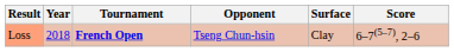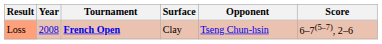 <table class="wikitable">
 <tr>
 <th>Result</th>
 <th>Year</th>
 <th width=150>Tournament</th>
+<th>Surface</th>
 <th width=150>Opponent</th>
-<th>Surface</th>
 <th width=120>Score</th>
 </tr>
 <tr style="background:#ebc2af;">
 <td style="background:#FFA07A;">Loss</td>
-<td><a href='#'>2018</a></td>
+<td><a href='#'>2008</a></td>
 <td><strong><a href='#'>French Open</a></strong></td>
+<td>Clay</td>
 <td> <a href='#'>Tseng Chun-hsin</a></td>
-<td>Clay</td>
 <td>6–7<sup>(5–7)</sup>, 2–6</td>
 </tr>
 </table>
